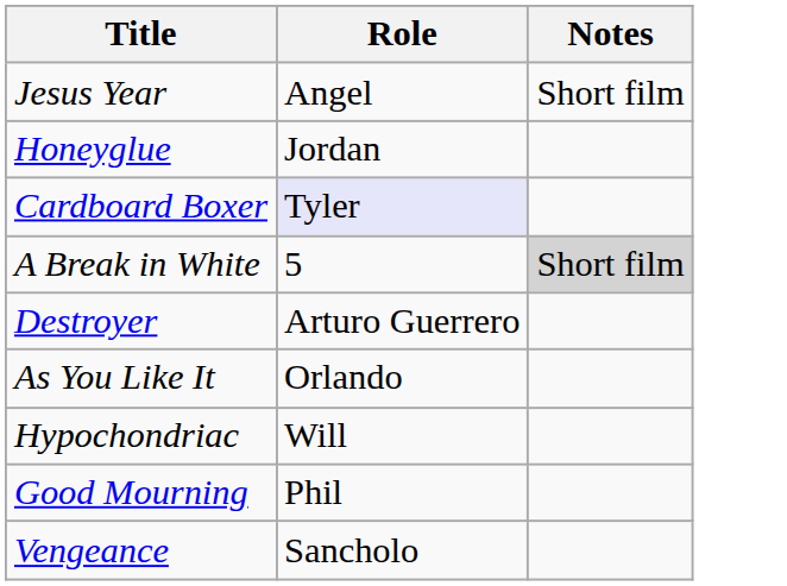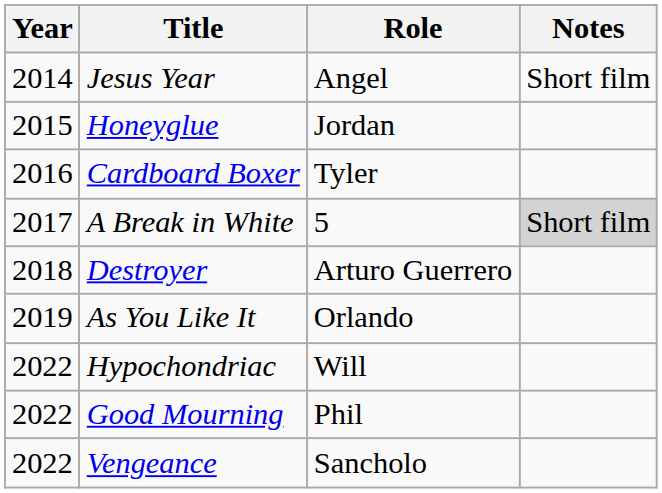 <table class="wikitable">
 <tr>
+<th>Year</th>
 <th>Title</th>
 <th>Role</th>
 <th>Notes</th>
 </tr>
 <tr>
+<td>2014</td>
 <td><em>Jesus Year</em></td>
 <td>Angel</td>
 <td>Short film</td>
 </tr>
 <tr>
+<td>2015</td>
 <td><em><a href='#'>Honeyglue</a></em></td>
 <td>Jordan</td>
 <td></td>
 </tr>
 <tr>
+<td>2016</td>
 <td><em><a href='#'>Cardboard Boxer</a></em></td>
-<td style="background: lavender;">Tyler</td>
+<td>Tyler</td>
 <td></td>
 </tr>
 <tr>
+<td>2017</td>
 <td><em>A Break in White</em></td>
 <td>5</td>
 <td style="background: lightgrey;">Short film</td>
 </tr>
 <tr>
+<td>2018</td>
 <td><em><a href='#'>Destroyer</a></em></td>
 <td>Arturo Guerrero</td>
 <td></td>
 </tr>
 <tr>
+<td>2019</td>
 <td><em>As You Like It</em></td>
 <td>Orlando</td>
 <td></td>
 </tr>
 <tr>
+<td>2022</td>
 <td><em>Hypochondriac</em></td>
 <td>Will</td>
 <td></td>
 </tr>
 <tr>
+<td>2022</td>
 <td><em><a href='#'>Good Mourning</a></em></td>
 <td>Phil</td>
 <td></td>
 </tr>
 <tr>
+<td>2022</td>
 <td><em><a href='#'>Vengeance</a></em></td>
 <td>Sancholo</td>
 <td></td>
 </tr>
 </table>
